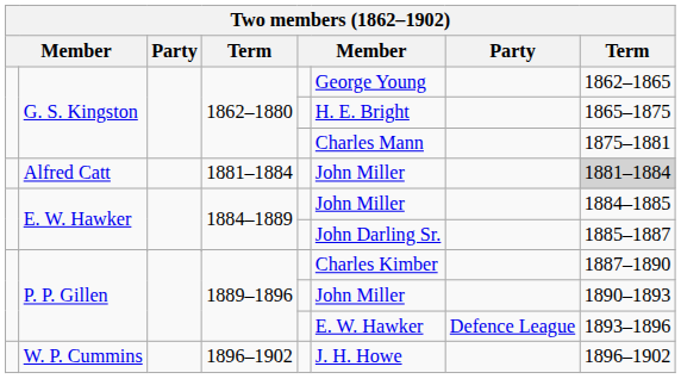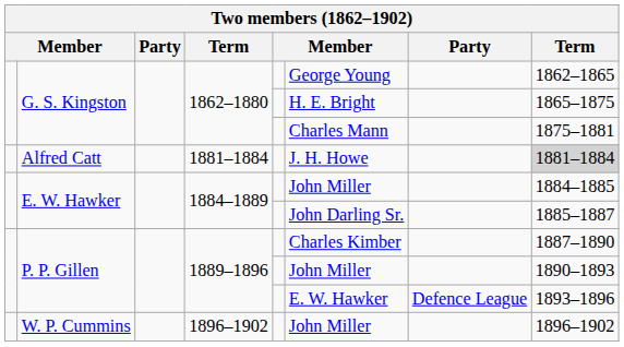 <table class="wikitable">
 <tr>
 <th colspan="8">Two members (1862–1902)</th>
 </tr>
 <tr>
 <th colspan="2">Member</th>
 <th>Party</th>
 <th>Term</th>
 <th colspan="2">Member</th>
 <th>Party</th>
 <th>Term</th>
 </tr>
 <tr>
 <td rowspan=3 > </td>
 <td rowspan=3><a href='#'>G. S. Kingston</a></td>
 <td rowspan=3></td>
 <td rowspan=3>1862–1880</td>
 <td> </td>
 <td><a href='#'>George Young</a></td>
 <td></td>
 <td>1862–1865</td>
 </tr>
 <tr>
 <td> </td>
 <td><a href='#'>H. E. Bright</a></td>
 <td></td>
 <td>1865–1875</td>
 </tr>
 <tr>
 <td> </td>
 <td><a href='#'>Charles Mann</a></td>
 <td></td>
 <td>1875–1881</td>
 </tr>
 <tr>
 <td> </td>
 <td><a href='#'>Alfred Catt</a></td>
 <td></td>
 <td>1881–1884</td>
 <td> </td>
-<td><a href='#'>John Miller</a></td>
+<td><a href='#'>J. H. Howe</a></td>
 <td></td>
 <td style="background: lightgrey;">1881–1884</td>
 </tr>
 <tr>
 <td rowspan=3 > </td>
 <td rowspan=3><a href='#'>E. W. Hawker</a></td>
 <td rowspan=3></td>
 <td rowspan=3>1884–1889</td>
 <td> </td>
 <td><a href='#'>John Miller</a></td>
 <td></td>
 <td>1884–1885</td>
 </tr>
 <tr>
 <td> </td>
 <td><a href='#'>John Darling Sr.</a></td>
 <td></td>
 <td>1885–1887</td>
 </tr>
 <tr>
 <td rowspan=2 > </td>
 <td rowspan=2><a href='#'>Charles Kimber</a></td>
 <td rowspan=2></td>
 <td rowspan=2>1887–1890</td>
 </tr>
 <tr>
 <td rowspan=3 > </td>
 <td rowspan=3><a href='#'>P. P. Gillen</a></td>
 <td rowspan=3></td>
 <td rowspan=3>1889–1896</td>
 </tr>
 <tr>
 <td> </td>
 <td><a href='#'>John Miller</a></td>
 <td></td>
 <td>1890–1893</td>
 </tr>
 <tr>
 <td> </td>
 <td><a href='#'>E. W. Hawker</a></td>
 <td><a href='#'>Defence League</a></td>
 <td>1893–1896</td>
 </tr>
 <tr>
 <td> </td>
 <td><a href='#'>W. P. Cummins</a></td>
 <td></td>
 <td>1896–1902</td>
 <td> </td>
-<td><a href='#'>J. H. Howe</a></td>
+<td><a href='#'>John Miller</a></td>
 <td></td>
 <td>1896–1902</td>
 </tr>
 </table>
